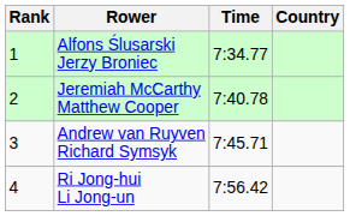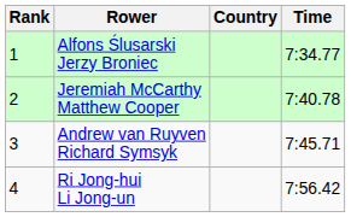 <table class="wikitable sortable" style="text-align:middle">
 <tr>
 <th>Rank</th>
 <th>Rower</th>
+<th>Country</th>
 <th>Time</th>
-<th>Country</th>
 </tr>
 <tr bgcolor=ccffcc>
 <td>1</td>
 <td><a href='#'>Alfons Ślusarski</a><br><a href='#'>Jerzy Broniec</a></td>
+<td></td>
 <td>7:34.77</td>
-<td></td>
 </tr>
 <tr bgcolor=ccffcc>
 <td>2</td>
 <td><a href='#'>Jeremiah McCarthy</a><br><a href='#'>Matthew Cooper</a></td>
+<td></td>
 <td>7:40.78</td>
-<td></td>
 </tr>
 <tr>
 <td>3</td>
 <td><a href='#'>Andrew van Ruyven</a><br><a href='#'>Richard Symsyk</a></td>
+<td></td>
 <td>7:45.71</td>
-<td></td>
 </tr>
 <tr>
 <td>4</td>
 <td><a href='#'>Ri Jong-hui</a><br><a href='#'>Li Jong-un</a></td>
+<td></td>
 <td>7:56.42</td>
-<td></td>
 </tr>
 </table>
